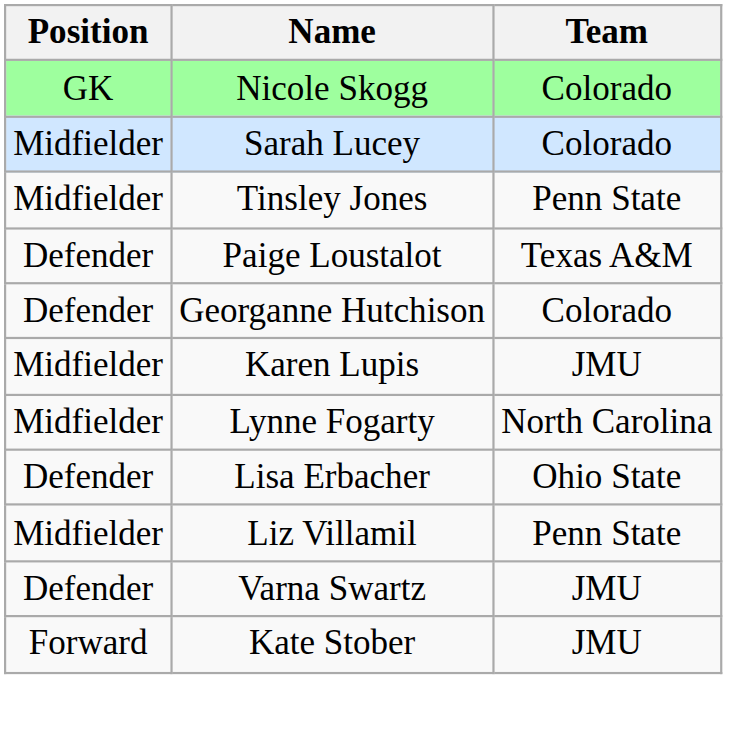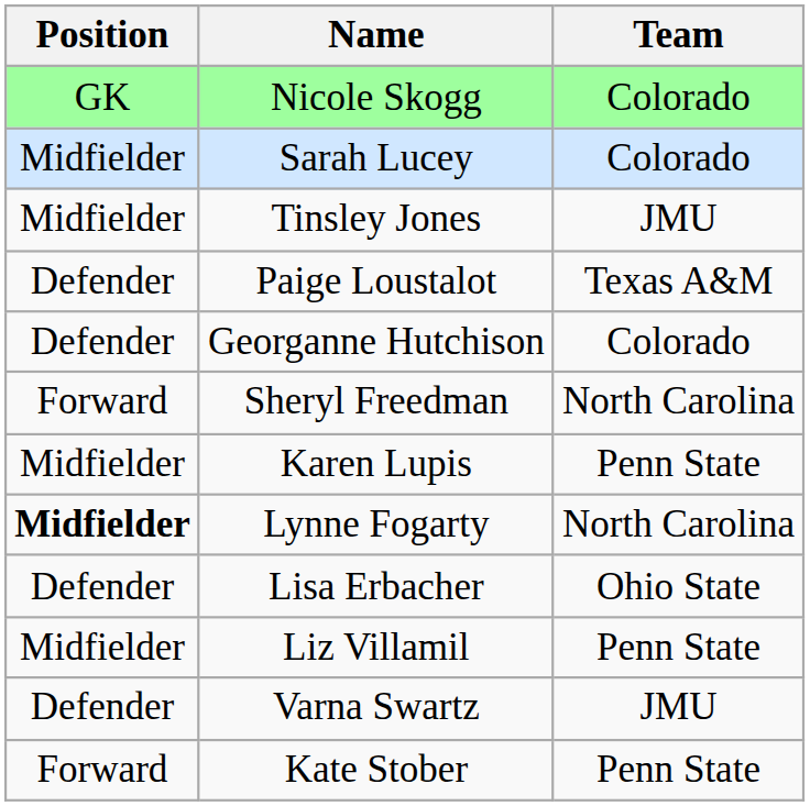 <table class="wikitable" style="text-align:center">
 <tr>
 <th>Position</th>
 <th>Name</th>
 <th>Team</th>
 </tr>
 <tr bgcolor="#9eff9e">
 <td>GK</td>
 <td>Nicole Skogg</td>
 <td>Colorado</td>
 </tr>
 <tr bgcolor="#d0e7ff">
 <td>Midfielder</td>
 <td>Sarah Lucey</td>
 <td>Colorado</td>
 </tr>
 <tr>
 <td>Midfielder</td>
 <td>Tinsley Jones</td>
-<td>Penn State</td>
+<td>JMU</td>
 </tr>
 <tr>
 <td>Defender</td>
 <td>Paige Loustalot</td>
 <td>Texas A&M</td>
 </tr>
 <tr>
 <td>Defender</td>
 <td>Georganne Hutchison</td>
 <td>Colorado</td>
 </tr>
 <tr>
-<td>Midfielder</td>
-<td>Karen Lupis</td>
-<td>JMU</td>
+<td>Forward</td>
+<td>Sheryl Freedman</td>
+<td>North Carolina</td>
 </tr>
 <tr>
 <td>Midfielder</td>
+<td>Karen Lupis</td>
+<td>Penn State</td>
+</tr>
+<tr>
+<td><strong>Midfielder</strong></td>
 <td>Lynne Fogarty</td>
 <td>North Carolina</td>
 </tr>
 <tr>
 <td>Defender</td>
 <td>Lisa Erbacher</td>
 <td>Ohio State</td>
 </tr>
 <tr>
 <td>Midfielder</td>
 <td>Liz Villamil</td>
 <td>Penn State</td>
 </tr>
 <tr>
 <td>Defender</td>
 <td>Varna Swartz</td>
 <td>JMU</td>
 </tr>
 <tr>
 <td>Forward</td>
 <td>Kate Stober</td>
-<td>JMU</td>
+<td>Penn State</td>
 </tr>
 </table>
